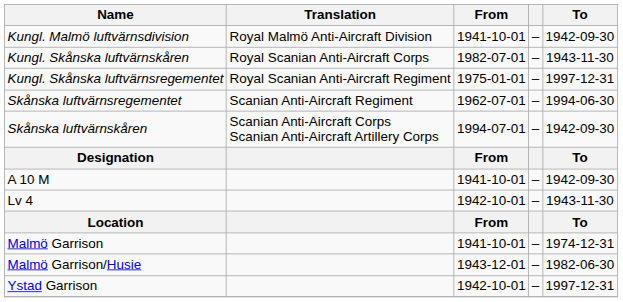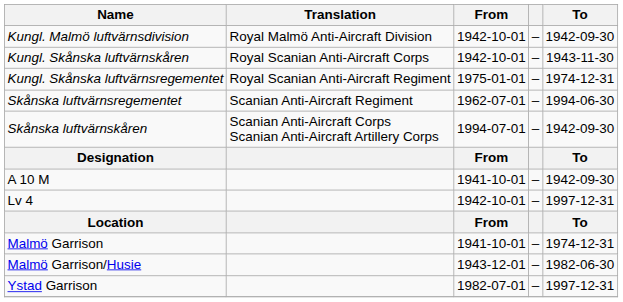 <table class="wikitable">
 <tr>
 <th style="font-weight:bold;">Name</th>
 <th style="font-weight:bold;">Translation</th>
 <th style="text-align: center; font-weight:bold;">From</th>
 <th></th>
 <th style="text-align: center; font-weight:bold;">To</th>
 </tr>
 <tr>
 <td style="font-style:italic;">Kungl. Malmö luftvärnsdivision</td>
 <td>Royal Malmö Anti-Aircraft Division</td>
-<td>1941-10-01</td>
+<td>1942-10-01</td>
 <td>–</td>
 <td>1942-09-30</td>
 </tr>
 <tr>
 <td style="font-style:italic;">Kungl. Skånska luftvärnskåren</td>
 <td>Royal Scanian Anti-Aircraft Corps</td>
-<td style="text-align: center;">1982-07-01</td>
+<td>1942-10-01</td>
 <td>–</td>
 <td style="text-align: center;">1943-11-30</td>
 </tr>
 <tr>
 <td style="font-style:italic;">Kungl. Skånska luftvärnsregementet</td>
 <td>Royal Scanian Anti-Aircraft Regiment</td>
 <td>1975-01-01</td>
 <td>–</td>
-<td style="text-align: center;">1997-12-31</td>
+<td>1974-12-31</td>
 </tr>
 <tr>
 <td style="font-style:italic;">Skånska luftvärnsregementet</td>
 <td>Scanian Anti-Aircraft Regiment</td>
 <td>1962-07-01</td>
 <td>–</td>
 <td>1994-06-30</td>
 </tr>
 <tr>
 <td style="font-style:italic;">Skånska luftvärnskåren</td>
 <td>Scanian Anti-Aircraft Corps<br>Scanian Anti-Aircraft Artillery Corps</td>
 <td>1994-07-01</td>
 <td>–</td>
 <td>1942-09-30</td>
 </tr>
 <tr>
 <th style="font-weight:bold;">Designation</th>
 <th style="font-weight:bold;"></th>
 <th style="text-align: center; font-weight:bold;">From</th>
 <th></th>
 <th style="text-align: center; font-weight:bold;">To</th>
 </tr>
 <tr>
 <td>A 10 M</td>
 <td></td>
 <td style="text-align: center;">1941-10-01</td>
 <td style="text-align: center;">–</td>
 <td style="text-align: center;">1942-09-30</td>
 </tr>
 <tr>
 <td>Lv 4</td>
 <td></td>
 <td style="text-align: center;">1942-10-01</td>
 <td style="text-align: center;">–</td>
-<td style="text-align: center;">1943-11-30</td>
+<td style="text-align: center;">1997-12-31</td>
 </tr>
 <tr>
 <th style="font-weight:bold;">Location</th>
 <th style="font-weight:bold;"></th>
 <th style="text-align: center; font-weight:bold;">From</th>
 <th></th>
 <th style="text-align: center; font-weight:bold;">To</th>
 </tr>
 <tr>
 <td><a href='#'>Malmö</a> Garrison</td>
 <td></td>
 <td style="text-align: center;">1941-10-01</td>
 <td style="text-align: center;">–</td>
 <td>1974-12-31</td>
 </tr>
 <tr>
 <td><a href='#'>Malmö</a> Garrison/<a href='#'>Husie</a></td>
 <td></td>
 <td style="text-align: center;">1943-12-01</td>
 <td style="text-align: center;">–</td>
 <td style="text-align: center;">1982-06-30</td>
 </tr>
 <tr>
 <td><a href='#'>Ystad</a> Garrison</td>
 <td></td>
-<td>1942-10-01</td>
+<td style="text-align: center;">1982-07-01</td>
 <td style="text-align: center;">–</td>
 <td style="text-align: center;">1997-12-31</td>
 </tr>
 <tr>
 </tr>
 </table>
